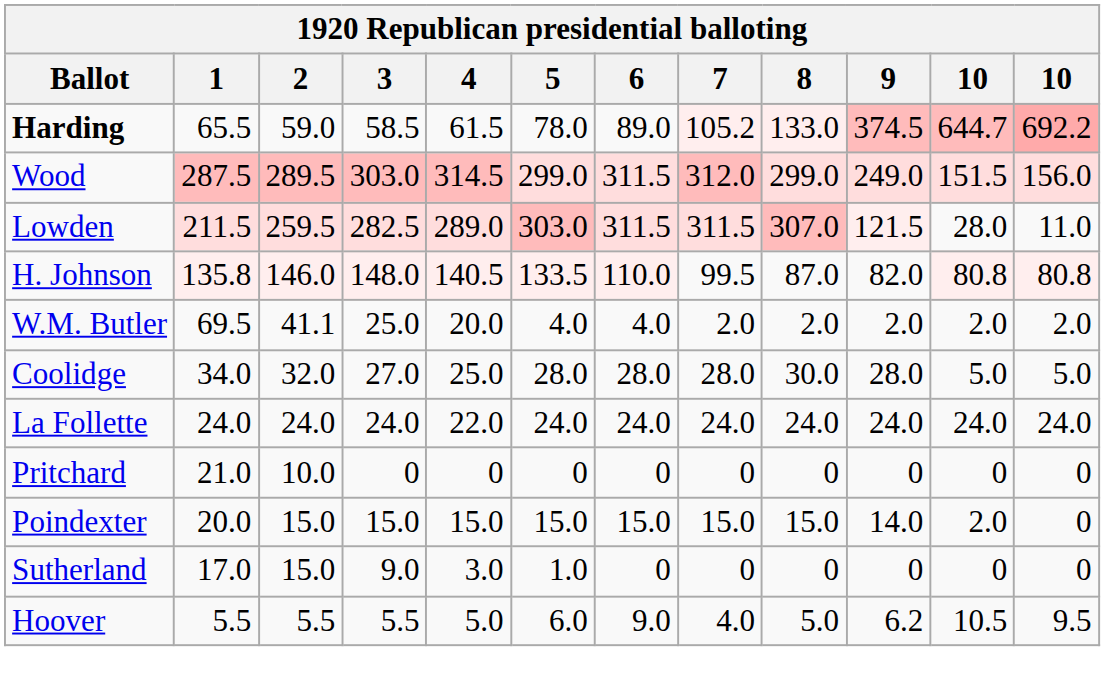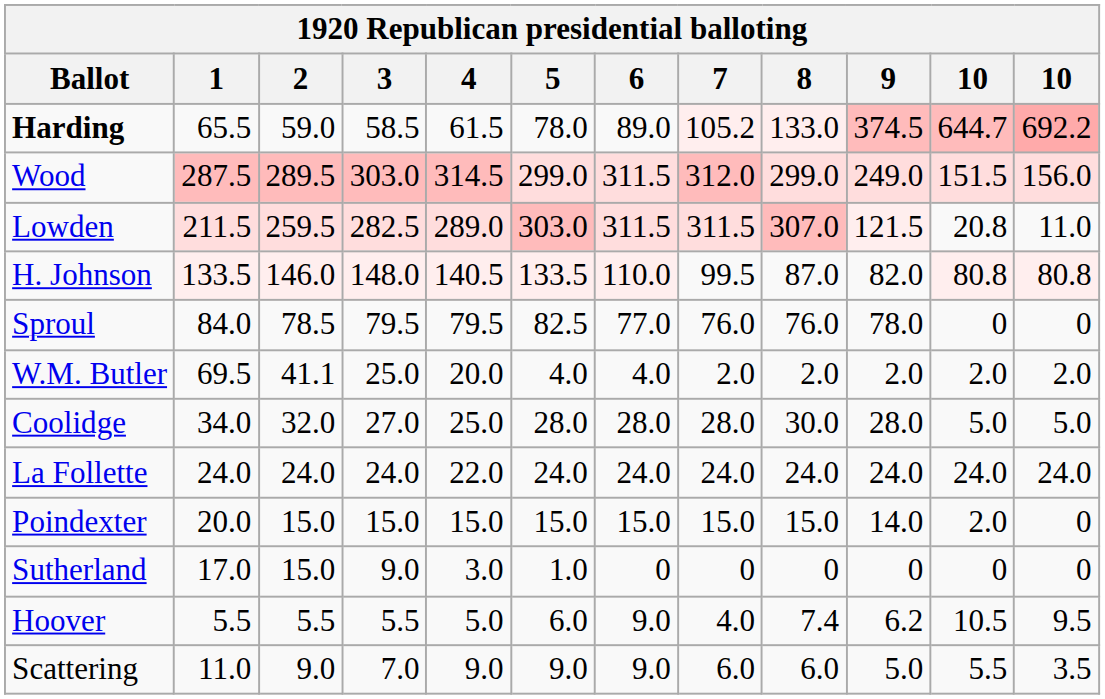 <table class="wikitable" style="text-align:right;">
 <tr>
 <th colspan="12">1920 Republican presidential balloting</th>
 </tr>
 <tr>
 <th>Ballot</th>
 <th>1</th>
 <th>2</th>
 <th>3</th>
 <th>4</th>
 <th>5</th>
 <th>6</th>
 <th>7</th>
 <th>8</th>
 <th>9</th>
 <th>10</th>
 <th>10</th>
 </tr>
 <tr>
 <td align="left"><strong>Harding</strong></td>
 <td>65.5</td>
 <td>59.0</td>
 <td>58.5</td>
 <td>61.5</td>
 <td>78.0</td>
 <td>89.0</td>
 <td style="background:#fee;">105.2</td>
 <td style="background:#fee;">133.0</td>
 <td style="background:#fbb;">374.5</td>
 <td style="background:#fbb;">644.7</td>
 <td style="background:#faa;">692.2</td>
 </tr>
 <tr>
 <td align="left"><a href='#'>Wood</a></td>
 <td style="background:#fbb;">287.5</td>
 <td style="background:#fbb;">289.5</td>
 <td style="background:#fbb;">303.0</td>
 <td style="background:#fbb;">314.5</td>
 <td style="background:#fdd;">299.0</td>
 <td style="background:#fdd;">311.5</td>
 <td style="background:#fbb;">312.0</td>
 <td style="background:#fdd;">299.0</td>
 <td style="background:#fdd;">249.0</td>
 <td style="background:#fdd;">151.5</td>
 <td style="background:#fdd;">156.0</td>
 </tr>
 <tr>
 <td align="left"><a href='#'>Lowden</a></td>
 <td style="background:#fdd;">211.5</td>
 <td style="background:#fdd;">259.5</td>
 <td style="background:#fdd;">282.5</td>
 <td style="background:#fdd;">289.0</td>
 <td style="background:#fbb;">303.0</td>
 <td style="background:#fdd;">311.5</td>
 <td style="background:#fdd;">311.5</td>
 <td style="background:#fbb;">307.0</td>
 <td style="background:#fee;">121.5</td>
-<td>28.0</td>
+<td>20.8</td>
 <td>11.0</td>
 </tr>
 <tr>
 <td align="left"><a href='#'>H. Johnson</a></td>
-<td style="background:#fee;">135.8</td>
+<td style="background:#fee;">133.5</td>
 <td style="background:#fee;">146.0</td>
 <td style="background:#fee;">148.0</td>
 <td style="background:#fee;">140.5</td>
 <td style="background:#fee;">133.5</td>
 <td style="background:#fee;">110.0</td>
 <td>99.5</td>
 <td>87.0</td>
 <td>82.0</td>
 <td style="background:#fee;">80.8</td>
 <td style="background:#fee;">80.8</td>
+</tr>
+<tr>
+<td align="left"><a href='#'>Sproul</a></td>
+<td>84.0</td>
+<td>78.5</td>
+<td>79.5</td>
+<td>79.5</td>
+<td>82.5</td>
+<td>77.0</td>
+<td>76.0</td>
+<td>76.0</td>
+<td>78.0</td>
+<td>0</td>
+<td>0</td>
 </tr>
 <tr>
 <td align="left"><a href='#'>W.M. Butler</a></td>
 <td>69.5</td>
 <td>41.1</td>
 <td>25.0</td>
 <td>20.0</td>
 <td>4.0</td>
 <td>4.0</td>
 <td>2.0</td>
 <td>2.0</td>
 <td>2.0</td>
 <td>2.0</td>
 <td>2.0</td>
 </tr>
 <tr>
 <td align="left"><a href='#'>Coolidge</a></td>
 <td>34.0</td>
 <td>32.0</td>
 <td>27.0</td>
 <td>25.0</td>
 <td>28.0</td>
 <td>28.0</td>
 <td>28.0</td>
 <td>30.0</td>
 <td>28.0</td>
 <td>5.0</td>
 <td>5.0</td>
 </tr>
 <tr>
 <td align="left"><a href='#'>La Follette</a></td>
 <td>24.0</td>
 <td>24.0</td>
 <td>24.0</td>
 <td>22.0</td>
 <td>24.0</td>
 <td>24.0</td>
 <td>24.0</td>
 <td>24.0</td>
 <td>24.0</td>
 <td>24.0</td>
 <td>24.0</td>
 </tr>
 <tr>
-<td align="left"><a href='#'>Pritchard</a></td>
-<td>21.0</td>
-<td>10.0</td>
-<td>0</td>
-<td>0</td>
-<td>0</td>
-<td>0</td>
-<td>0</td>
-<td>0</td>
-<td>0</td>
-<td>0</td>
-<td>0</td>
-</tr>
-<tr>
 <td align="left"><a href='#'>Poindexter</a></td>
 <td>20.0</td>
 <td>15.0</td>
 <td>15.0</td>
 <td>15.0</td>
 <td>15.0</td>
 <td>15.0</td>
 <td>15.0</td>
 <td>15.0</td>
 <td>14.0</td>
 <td>2.0</td>
 <td>0</td>
 </tr>
 <tr>
 <td align="left"><a href='#'>Sutherland</a></td>
 <td>17.0</td>
 <td>15.0</td>
 <td>9.0</td>
 <td>3.0</td>
 <td>1.0</td>
 <td>0</td>
 <td>0</td>
 <td>0</td>
 <td>0</td>
 <td>0</td>
 <td>0</td>
 </tr>
 <tr>
 <td align="left"><a href='#'>Hoover</a></td>
 <td>5.5</td>
 <td>5.5</td>
 <td>5.5</td>
 <td>5.0</td>
 <td>6.0</td>
 <td>9.0</td>
 <td>4.0</td>
-<td>5.0</td>
+<td>7.4</td>
 <td>6.2</td>
 <td>10.5</td>
 <td>9.5</td>
 </tr>
+<tr>
+<td align="left">Scattering</td>
+<td>11.0</td>
+<td>9.0</td>
+<td>7.0</td>
+<td>9.0</td>
+<td>9.0</td>
+<td>9.0</td>
+<td>6.0</td>
+<td>6.0</td>
+<td>5.0</td>
+<td>5.5</td>
+<td>3.5</td>
+</tr>
 </table>
